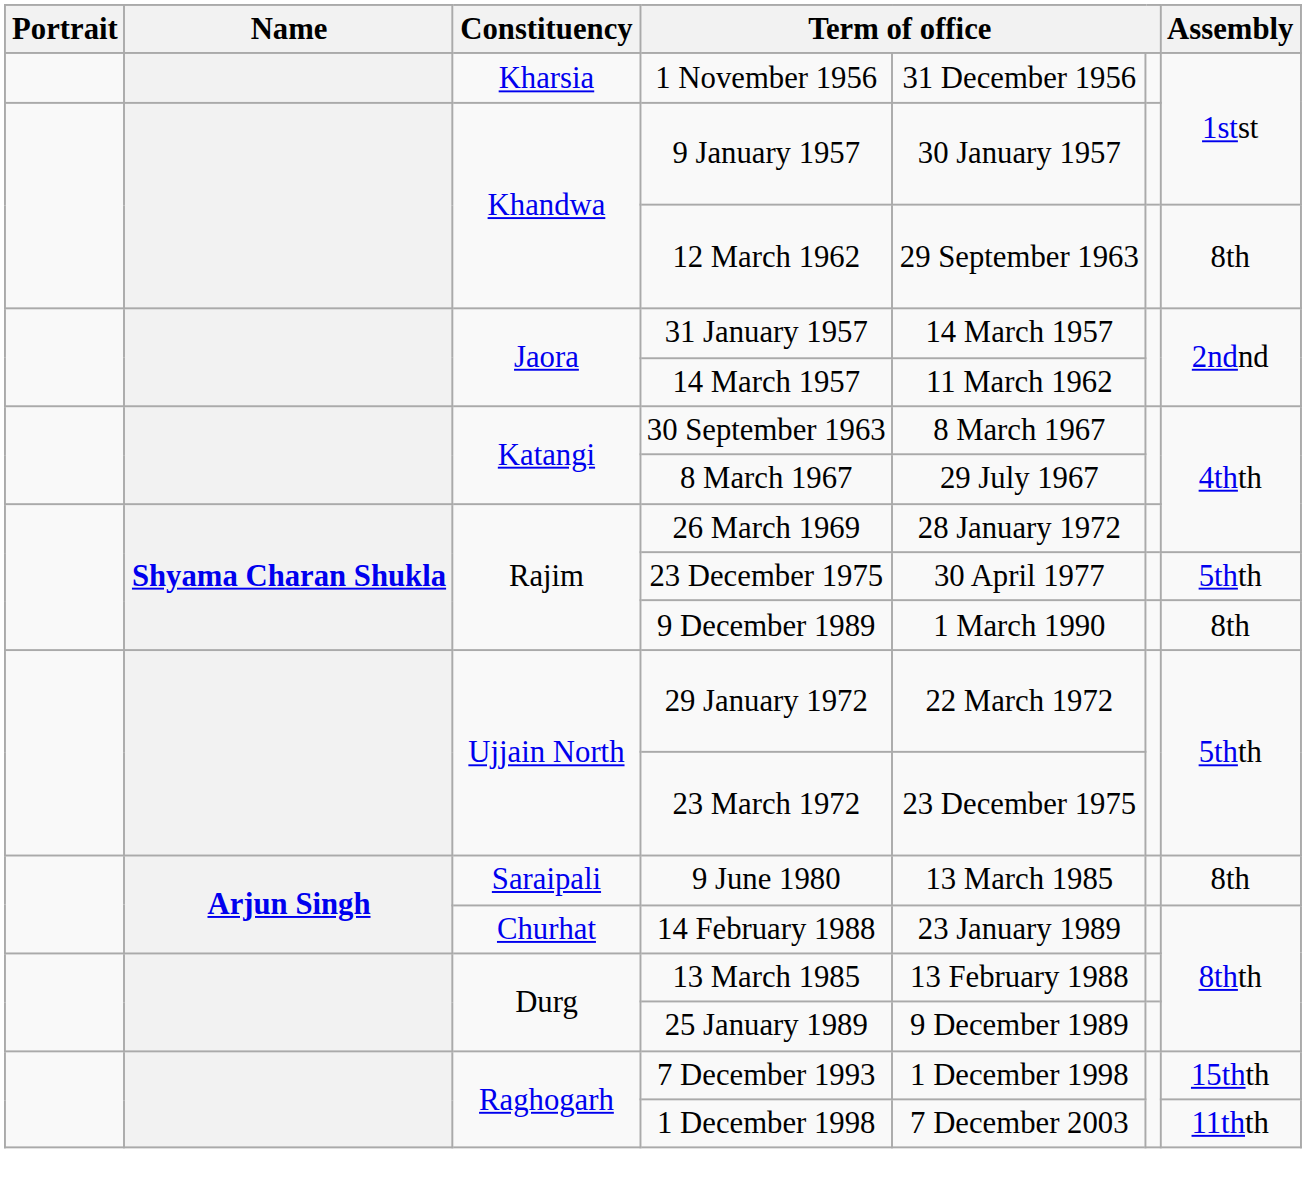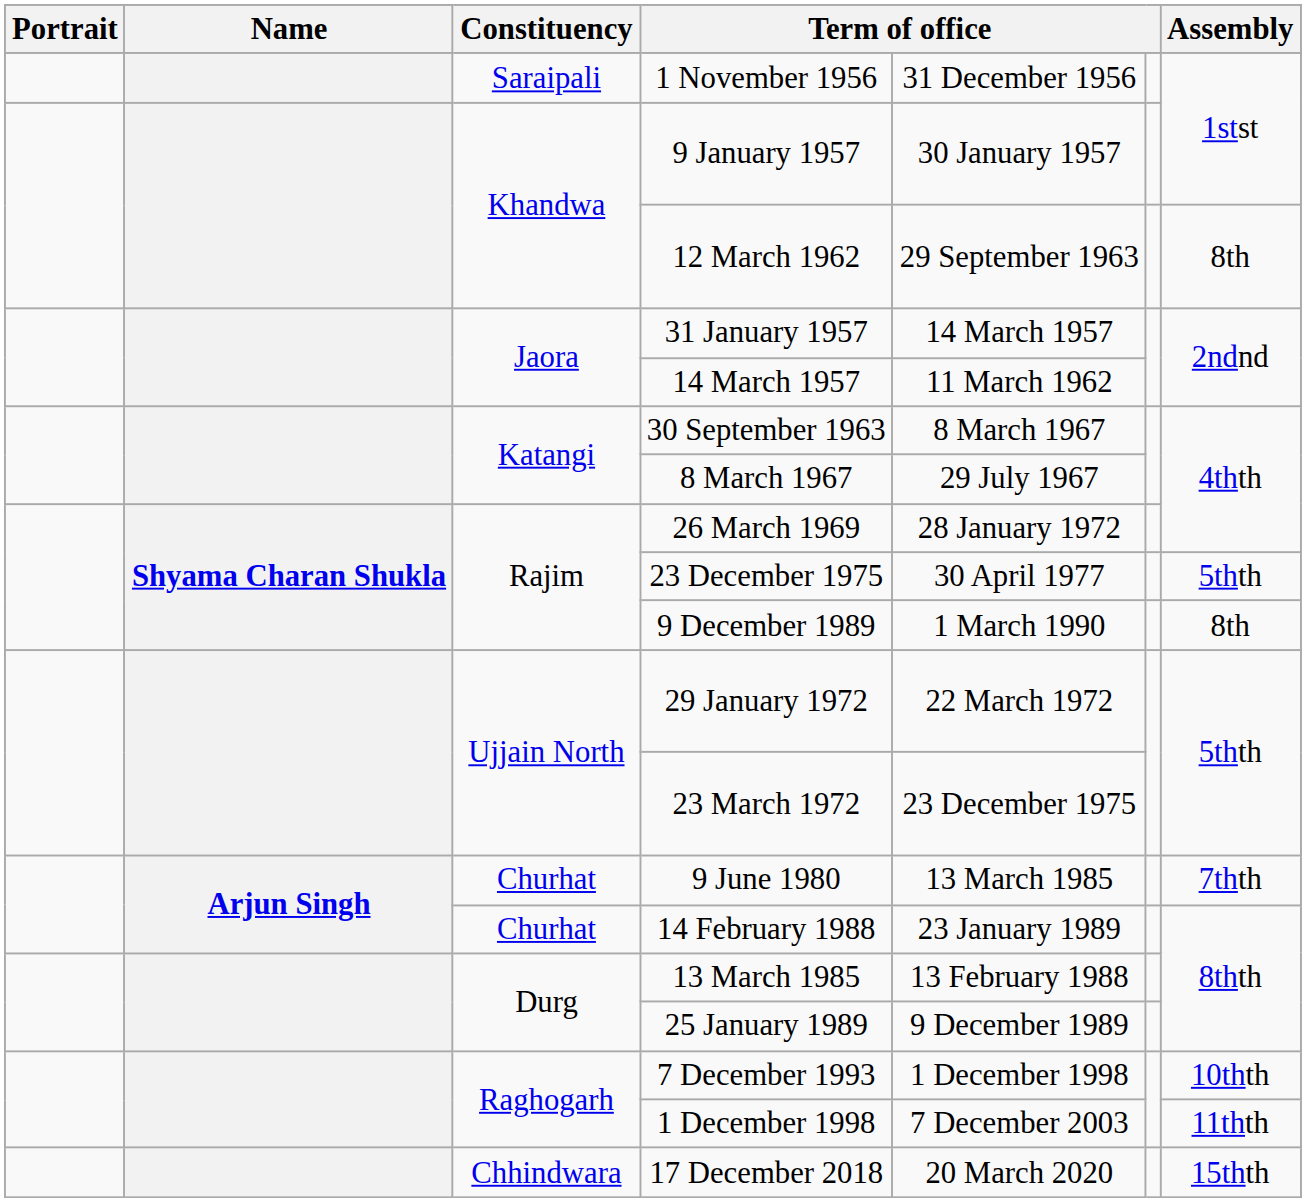 <table class="wikitable sortable" style="text-align:center">
 <tr align="center">
 <th class="unsortable" scope="col">Portrait</th>
 <th scope="col" class="sortable">Name</th>
 <th scope="col">Constituency</th>
 <th colspan=3 scope="colgroup">Term of office</th>
 <th>Assembly</th>
 </tr>
 <tr align="center">
 <td></td>
 <th scope="row"></th>
-<td><a href='#'>Kharsia</a></td>
+<td><a href='#'>Saraipali</a></td>
 <td>1 November 1956</td>
 <td>31 December 1956</td>
 <td></td>
 <td rowspan="2"><a href='#'>1st</a>st</td>
 </tr>
 <tr align="center">
 <td rowspan="2" align="center" height="100px"></td>
 <th scope="row" rowspan="2"></th>
 <td rowspan="2"><a href='#'>Khandwa</a></td>
 <td>9 January 1957</td>
 <td>30 January 1957</td>
 <td></td>
 </tr>
 <tr align="center">
 <td>12 March 1962</td>
 <td>29 September 1963</td>
 <td></td>
 <td>8th</td>
 </tr>
 <tr align="center">
 <td rowspan=2></td>
 <th scope="row" rowspan=2></th>
 <td rowspan=2><a href='#'>Jaora</a></td>
 <td>31 January 1957</td>
 <td>14 March 1957</td>
 <td rowspan=2></td>
 <td rowspan=2><a href='#'>2nd</a>nd</td>
 </tr>
 <tr>
 <td>14 March 1957</td>
 <td>11 March 1962</td>
 </tr>
 <tr align="center">
 <td rowspan=2></td>
 <th scope="row" rowspan=2></th>
 <td rowspan=2><a href='#'>Katangi</a></td>
 <td>30 September 1963</td>
 <td>8 March 1967</td>
 <td rowspan=2></td>
 <td rowspan="3"><a href='#'>4th</a>th</td>
 </tr>
 <tr>
 <td>8 March 1967</td>
 <td>29 July 1967</td>
 </tr>
 <tr align="center">
 <td rowspan=3></td>
 <th scope="row" rowspan=3><a href='#'>Shyama Charan Shukla</a></th>
 <td rowspan=3>Rajim</td>
 <td>26 March 1969</td>
 <td>28 January 1972</td>
 <td></td>
 </tr>
 <tr align="center">
 <td>23 December 1975</td>
 <td>30 April 1977</td>
 <td></td>
 <td><a href='#'>5th</a>th</td>
 </tr>
 <tr align="center">
 <td>9 December 1989</td>
 <td>1 March 1990</td>
 <td></td>
 <td>8th</td>
 </tr>
 <tr align="center">
 <td rowspan=2 align="center" height="100px"></td>
 <th scope="row" rowspan=2></th>
 <td rowspan=2><a href='#'>Ujjain North</a></td>
 <td>29 January 1972</td>
 <td>22 March 1972</td>
 <td rowspan=2></td>
 <td rowspan=2><a href='#'>5th</a>th</td>
 </tr>
 <tr>
 <td>23 March 1972</td>
 <td>23 December 1975</td>
 </tr>
 <tr align="center">
 <td rowspan=2></td>
 <th scope="row" rowspan=2><a href='#'>Arjun Singh</a></th>
-<td><a href='#'>Saraipali</a></td>
+<td><a href='#'>Churhat</a></td>
 <td>9 June 1980</td>
 <td>13 March 1985</td>
 <td></td>
-<td>8th</td>
+<td><a href='#'>7th</a>th</td>
 </tr>
 <tr>
 <td><a href='#'>Churhat</a></td>
 <td>14 February 1988</td>
 <td>23 January 1989</td>
 <td></td>
 <td rowspan="3"><a href='#'>8th</a>th</td>
 </tr>
 <tr align="center">
 <td rowspan=2></td>
 <th scope="row" rowspan=2></th>
 <td rowspan=2>Durg</td>
 <td>13 March 1985</td>
 <td>13 February 1988</td>
 <td></td>
 </tr>
 <tr align="center">
 <td>25 January 1989</td>
 <td>9 December 1989</td>
 <td></td>
 </tr>
 <tr align="center">
 <td rowspan=2></td>
 <th scope="row" rowspan=2></th>
 <td rowspan=2><a href='#'>Raghogarh</a></td>
 <td>7 December 1993</td>
 <td>1 December 1998</td>
 <td rowspan=2></td>
-<td><a href='#'>15th</a>th</td>
+<td><a href='#'>10th</a>th</td>
 </tr>
 <tr>
 <td>1 December 1998</td>
 <td>7 December 2003</td>
 <td><a href='#'>11th</a>th</td>
 </tr>
+<tr align="center">
+<td></td>
+<th scope="row"></th>
+<td><a href='#'>Chhindwara</a></td>
+<td>17 December 2018</td>
+<td>20 March 2020</td>
+<td></td>
+<td><a href='#'>15th</a>th</td>
+</tr>
 </table>
